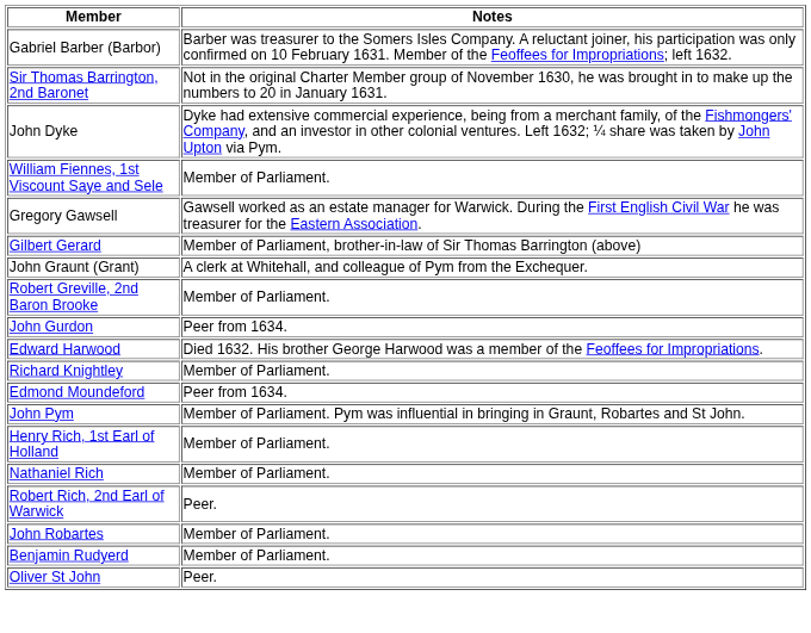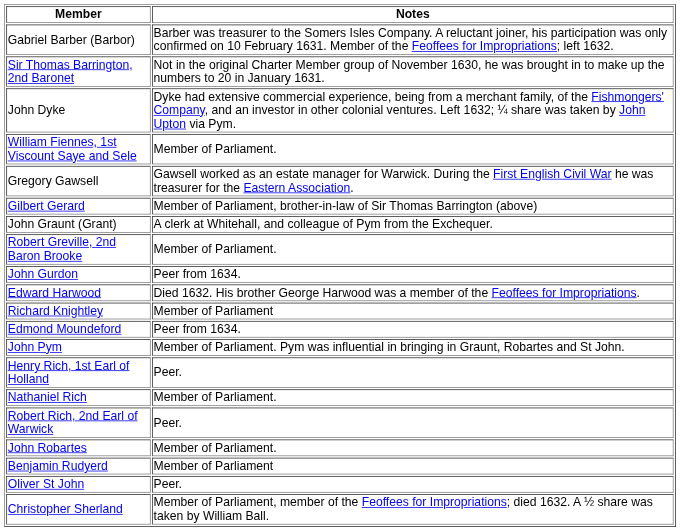 <table border=1>
 <tr>
 <th>Member</th>
 <th>Notes</th>
 </tr>
 <tr>
 <td>Gabriel Barber (Barbor)</td>
 <td>Barber was treasurer to the Somers Isles Company. A reluctant joiner, his participation was only confirmed on 10 February 1631. Member of the <a href='#'>Feoffees for Impropriations</a>; left 1632.</td>
 </tr>
 <tr>
 <td><a href='#'>Sir Thomas Barrington, 2nd Baronet</a></td>
 <td>Not in the original Charter Member group of November 1630, he was brought in to make up the numbers to 20 in January 1631.</td>
 </tr>
 <tr>
 <td>John Dyke</td>
 <td>Dyke had extensive commercial experience, being from a merchant family, of the <a href='#'>Fishmongers' Company</a>, and an investor in other colonial ventures. Left 1632; ¼ share was taken by <a href='#'>John Upton</a> via Pym.</td>
 </tr>
 <tr>
 <td><a href='#'>William Fiennes, 1st Viscount Saye and Sele</a></td>
 <td>Member of Parliament.</td>
 </tr>
 <tr>
 <td>Gregory Gawsell</td>
 <td>Gawsell worked as an estate manager for Warwick. During the <a href='#'>First English Civil War</a> he was treasurer for the <a href='#'>Eastern Association</a>.</td>
 </tr>
 <tr>
 <td><a href='#'>Gilbert Gerard</a></td>
 <td>Member of Parliament, brother-in-law of Sir Thomas Barrington (above) </td>
 </tr>
 <tr>
 <td>John Graunt (Grant)</td>
 <td>A clerk at Whitehall, and colleague of Pym from the Exchequer.</td>
 </tr>
 <tr>
 <td><a href='#'>Robert Greville, 2nd Baron Brooke</a></td>
 <td>Member of Parliament.</td>
 </tr>
 <tr>
 <td><a href='#'>John Gurdon</a></td>
 <td>Peer from 1634.</td>
 </tr>
 <tr>
 <td><a href='#'>Edward Harwood</a></td>
 <td>Died 1632. His brother George Harwood was a member of the <a href='#'>Feoffees for Impropriations</a>.</td>
 </tr>
 <tr>
 <td><a href='#'>Richard Knightley</a></td>
-<td>Member of Parliament.</td>
+<td>Member of Parliament</td>
 </tr>
 <tr>
 <td><a href='#'>Edmond Moundeford</a></td>
 <td>Peer from 1634.</td>
 </tr>
 <tr>
 <td><a href='#'>John Pym</a></td>
 <td>Member of Parliament. Pym was influential in bringing in Graunt, Robartes and St John.</td>
 </tr>
 <tr>
 <td><a href='#'>Henry Rich, 1st Earl of Holland</a></td>
-<td>Member of Parliament.</td>
+<td>Peer.</td>
 </tr>
 <tr>
 <td><a href='#'>Nathaniel Rich</a></td>
 <td>Member of Parliament.</td>
 </tr>
 <tr>
 <td><a href='#'>Robert Rich, 2nd Earl of Warwick</a></td>
 <td>Peer.</td>
 </tr>
 <tr>
 <td><a href='#'>John Robartes</a></td>
 <td>Member of Parliament.</td>
 </tr>
 <tr>
 <td><a href='#'>Benjamin Rudyerd</a></td>
-<td>Member of Parliament.</td>
+<td>Member of Parliament</td>
 </tr>
 <tr>
 <td><a href='#'>Oliver St John</a></td>
 <td>Peer.</td>
 </tr>
+<tr>
+<td><a href='#'>Christopher Sherland</a></td>
+<td>Member of Parliament, member of the <a href='#'>Feoffees for Impropriations</a>; died 1632. A ½ share was taken by William Ball.</td>
+</tr>
 </table>
